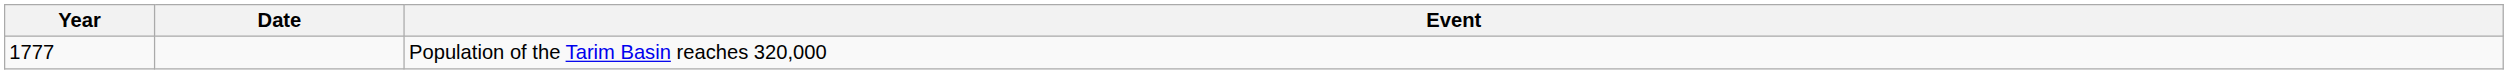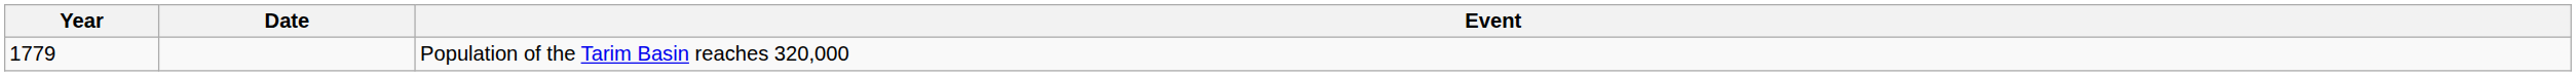 <table class="wikitable" width="100%">
 <tr>
 <th style="width:6%">Year</th>
 <th style="width:10%">Date</th>
 <th>Event</th>
 </tr>
 <tr>
-<td>1777</td>
+<td>1779</td>
 <td></td>
 <td>Population of the <a href='#'>Tarim Basin</a> reaches 320,000</td>
 </tr>
 </table>
